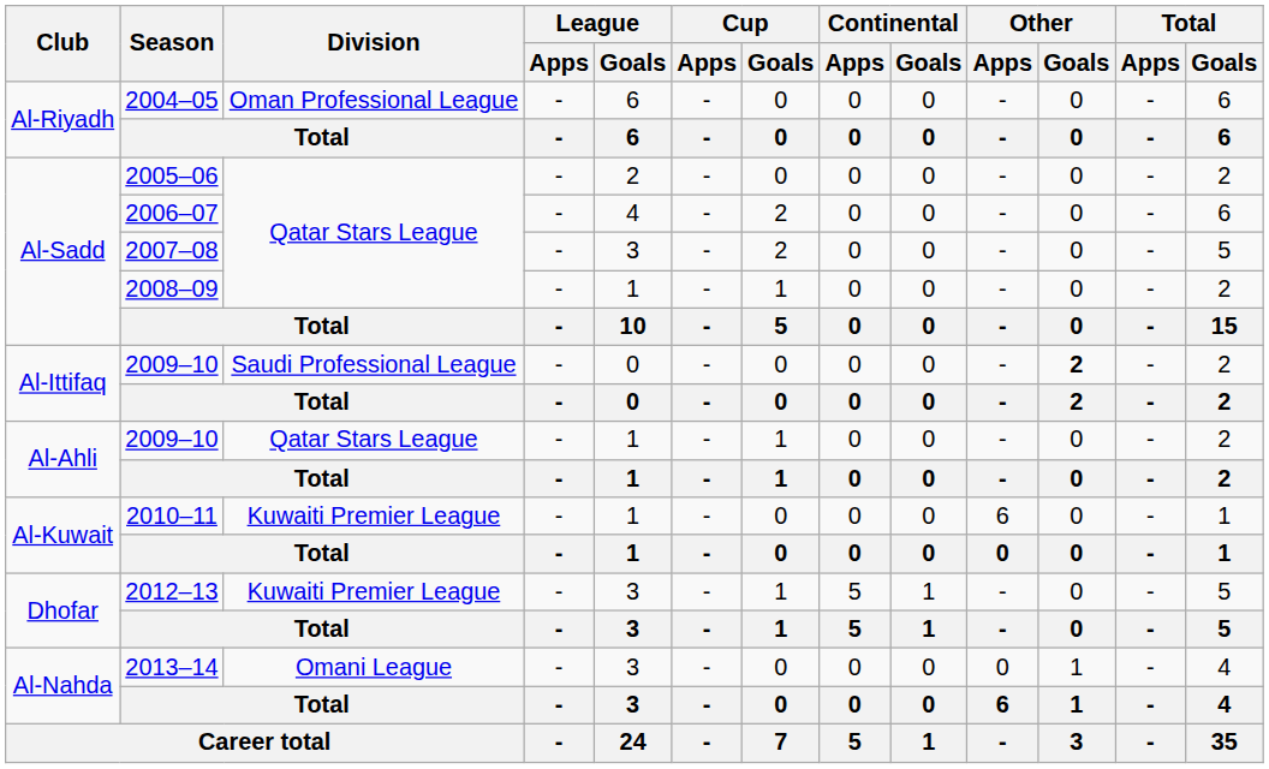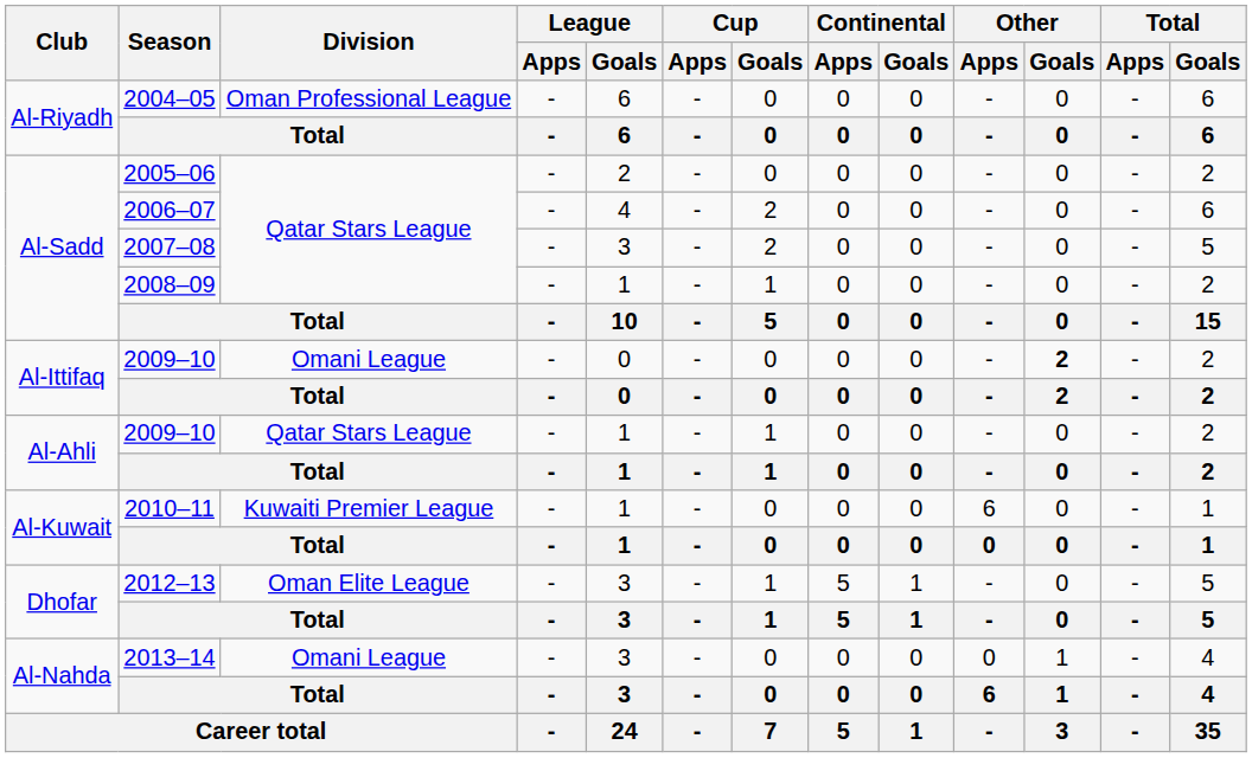 <table class="wikitable" style="text-align: center;">
 <tr>
 <th rowspan="2">Club</th>
 <th rowspan="2">Season</th>
 <th rowspan="2">Division</th>
 <th colspan="2">League</th>
 <th colspan="2">Cup</th>
 <th colspan="2">Continental</th>
 <th colspan="2">Other</th>
 <th colspan="2">Total</th>
 </tr>
 <tr>
 <th>Apps</th>
 <th>Goals</th>
 <th>Apps</th>
 <th>Goals</th>
 <th>Apps</th>
 <th>Goals</th>
 <th>Apps</th>
 <th>Goals</th>
 <th>Apps</th>
 <th>Goals</th>
 </tr>
 <tr>
 <td rowspan="2"><a href='#'>Al-Riyadh</a></td>
 <td><a href='#'>2004–05</a></td>
 <td rowspan="1"><a href='#'>Oman Professional League</a></td>
 <td>-</td>
 <td>6</td>
 <td>-</td>
 <td>0</td>
 <td>0</td>
 <td>0</td>
 <td>-</td>
 <td>0</td>
 <td>-</td>
 <td>6</td>
 </tr>
 <tr>
 <th colspan="2">Total</th>
 <th>-</th>
 <th>6</th>
 <th>-</th>
 <th>0</th>
 <th>0</th>
 <th>0</th>
 <th>-</th>
 <th>0</th>
 <th>-</th>
 <th>6</th>
 </tr>
 <tr>
 <td rowspan="5"><a href='#'>Al-Sadd</a></td>
 <td><a href='#'>2005–06</a></td>
 <td rowspan="4"><a href='#'>Qatar Stars League</a></td>
 <td>-</td>
 <td>2</td>
 <td>-</td>
 <td>0</td>
 <td>0</td>
 <td>0</td>
 <td>-</td>
 <td>0</td>
 <td>-</td>
 <td>2</td>
 </tr>
 <tr>
 <td><a href='#'>2006–07</a></td>
 <td>-</td>
 <td>4</td>
 <td>-</td>
 <td>2</td>
 <td>0</td>
 <td>0</td>
 <td>-</td>
 <td>0</td>
 <td>-</td>
 <td>6</td>
 </tr>
 <tr>
 <td><a href='#'>2007–08</a></td>
 <td>-</td>
 <td>3</td>
 <td>-</td>
 <td>2</td>
 <td>0</td>
 <td>0</td>
 <td>-</td>
 <td>0</td>
 <td>-</td>
 <td>5</td>
 </tr>
 <tr>
 <td><a href='#'>2008–09</a></td>
 <td>-</td>
 <td>1</td>
 <td>-</td>
 <td>1</td>
 <td>0</td>
 <td>0</td>
 <td>-</td>
 <td>0</td>
 <td>-</td>
 <td>2</td>
 </tr>
 <tr>
 <th colspan="2">Total</th>
 <th>-</th>
 <th>10</th>
 <th>-</th>
 <th>5</th>
 <th>0</th>
 <th>0</th>
 <th>-</th>
 <th>0</th>
 <th>-</th>
 <th>15</th>
 </tr>
 <tr>
 <td rowspan="2"><a href='#'>Al-Ittifaq</a></td>
 <td><a href='#'>2009–10</a></td>
-<td rowspan="1"><a href='#'>Saudi Professional League</a></td>
+<td rowspan="1"><a href='#'>Omani League</a></td>
 <td>-</td>
 <td>0</td>
 <td>-</td>
 <td>0</td>
 <td>0</td>
 <td>0</td>
 <td>-</td>
 <td><strong>2</strong></td>
 <td>-</td>
 <td>2</td>
 </tr>
 <tr>
 <th colspan="2">Total</th>
 <th>-</th>
 <th>0</th>
 <th>-</th>
 <th>0</th>
 <th>0</th>
 <th>0</th>
 <th>-</th>
 <th>2</th>
 <th>-</th>
 <th>2</th>
 </tr>
 <tr>
 <td rowspan="2"><a href='#'>Al-Ahli</a></td>
 <td><a href='#'>2009–10</a></td>
 <td rowspan="1"><a href='#'>Qatar Stars League</a></td>
 <td>-</td>
 <td>1</td>
 <td>-</td>
 <td>1</td>
 <td>0</td>
 <td>0</td>
 <td>-</td>
 <td>0</td>
 <td>-</td>
 <td>2</td>
 </tr>
 <tr>
 <th colspan="2">Total</th>
 <th>-</th>
 <th>1</th>
 <th>-</th>
 <th>1</th>
 <th>0</th>
 <th>0</th>
 <th>-</th>
 <th>0</th>
 <th>-</th>
 <th>2</th>
 </tr>
 <tr>
 <td rowspan="2"><a href='#'>Al-Kuwait</a></td>
 <td><a href='#'>2010–11</a></td>
 <td rowspan="1"><a href='#'>Kuwaiti Premier League</a></td>
 <td>-</td>
 <td>1</td>
 <td>-</td>
 <td>0</td>
 <td>0</td>
 <td>0</td>
 <td>6</td>
 <td>0</td>
 <td>-</td>
 <td>1</td>
 </tr>
 <tr>
 <th colspan="2">Total</th>
 <th>-</th>
 <th>1</th>
 <th>-</th>
 <th>0</th>
 <th>0</th>
 <th>0</th>
 <th>0</th>
 <th>0</th>
 <th>-</th>
 <th>1</th>
 </tr>
 <tr>
 <td rowspan="2"><a href='#'>Dhofar</a></td>
 <td><a href='#'>2012–13</a></td>
-<td rowspan="1"><a href='#'>Kuwaiti Premier League</a></td>
+<td rowspan="1"><a href='#'>Oman Elite League</a></td>
 <td>-</td>
 <td>3</td>
 <td>-</td>
 <td>1</td>
 <td>5</td>
 <td>1</td>
 <td>-</td>
 <td>0</td>
 <td>-</td>
 <td>5</td>
 </tr>
 <tr>
 <th colspan="2">Total</th>
 <th>-</th>
 <th>3</th>
 <th>-</th>
 <th>1</th>
 <th>5</th>
 <th>1</th>
 <th>-</th>
 <th>0</th>
 <th>-</th>
 <th>5</th>
 </tr>
 <tr>
 <td rowspan="2"><a href='#'>Al-Nahda</a></td>
 <td><a href='#'>2013–14</a></td>
 <td rowspan="1"><a href='#'>Omani League</a></td>
 <td>-</td>
 <td>3</td>
 <td>-</td>
 <td>0</td>
 <td>0</td>
 <td>0</td>
 <td>0</td>
 <td>1</td>
 <td>-</td>
 <td>4</td>
 </tr>
 <tr>
 <th colspan="2">Total</th>
 <th>-</th>
 <th>3</th>
 <th>-</th>
 <th>0</th>
 <th>0</th>
 <th>0</th>
 <th>6</th>
 <th>1</th>
 <th>-</th>
 <th>4</th>
 </tr>
 <tr>
 <th colspan="3">Career total</th>
 <th>-</th>
 <th>24</th>
 <th>-</th>
 <th>7</th>
 <th>5</th>
 <th>1</th>
 <th>-</th>
 <th>3</th>
 <th>-</th>
 <th>35</th>
 </tr>
 </table>
